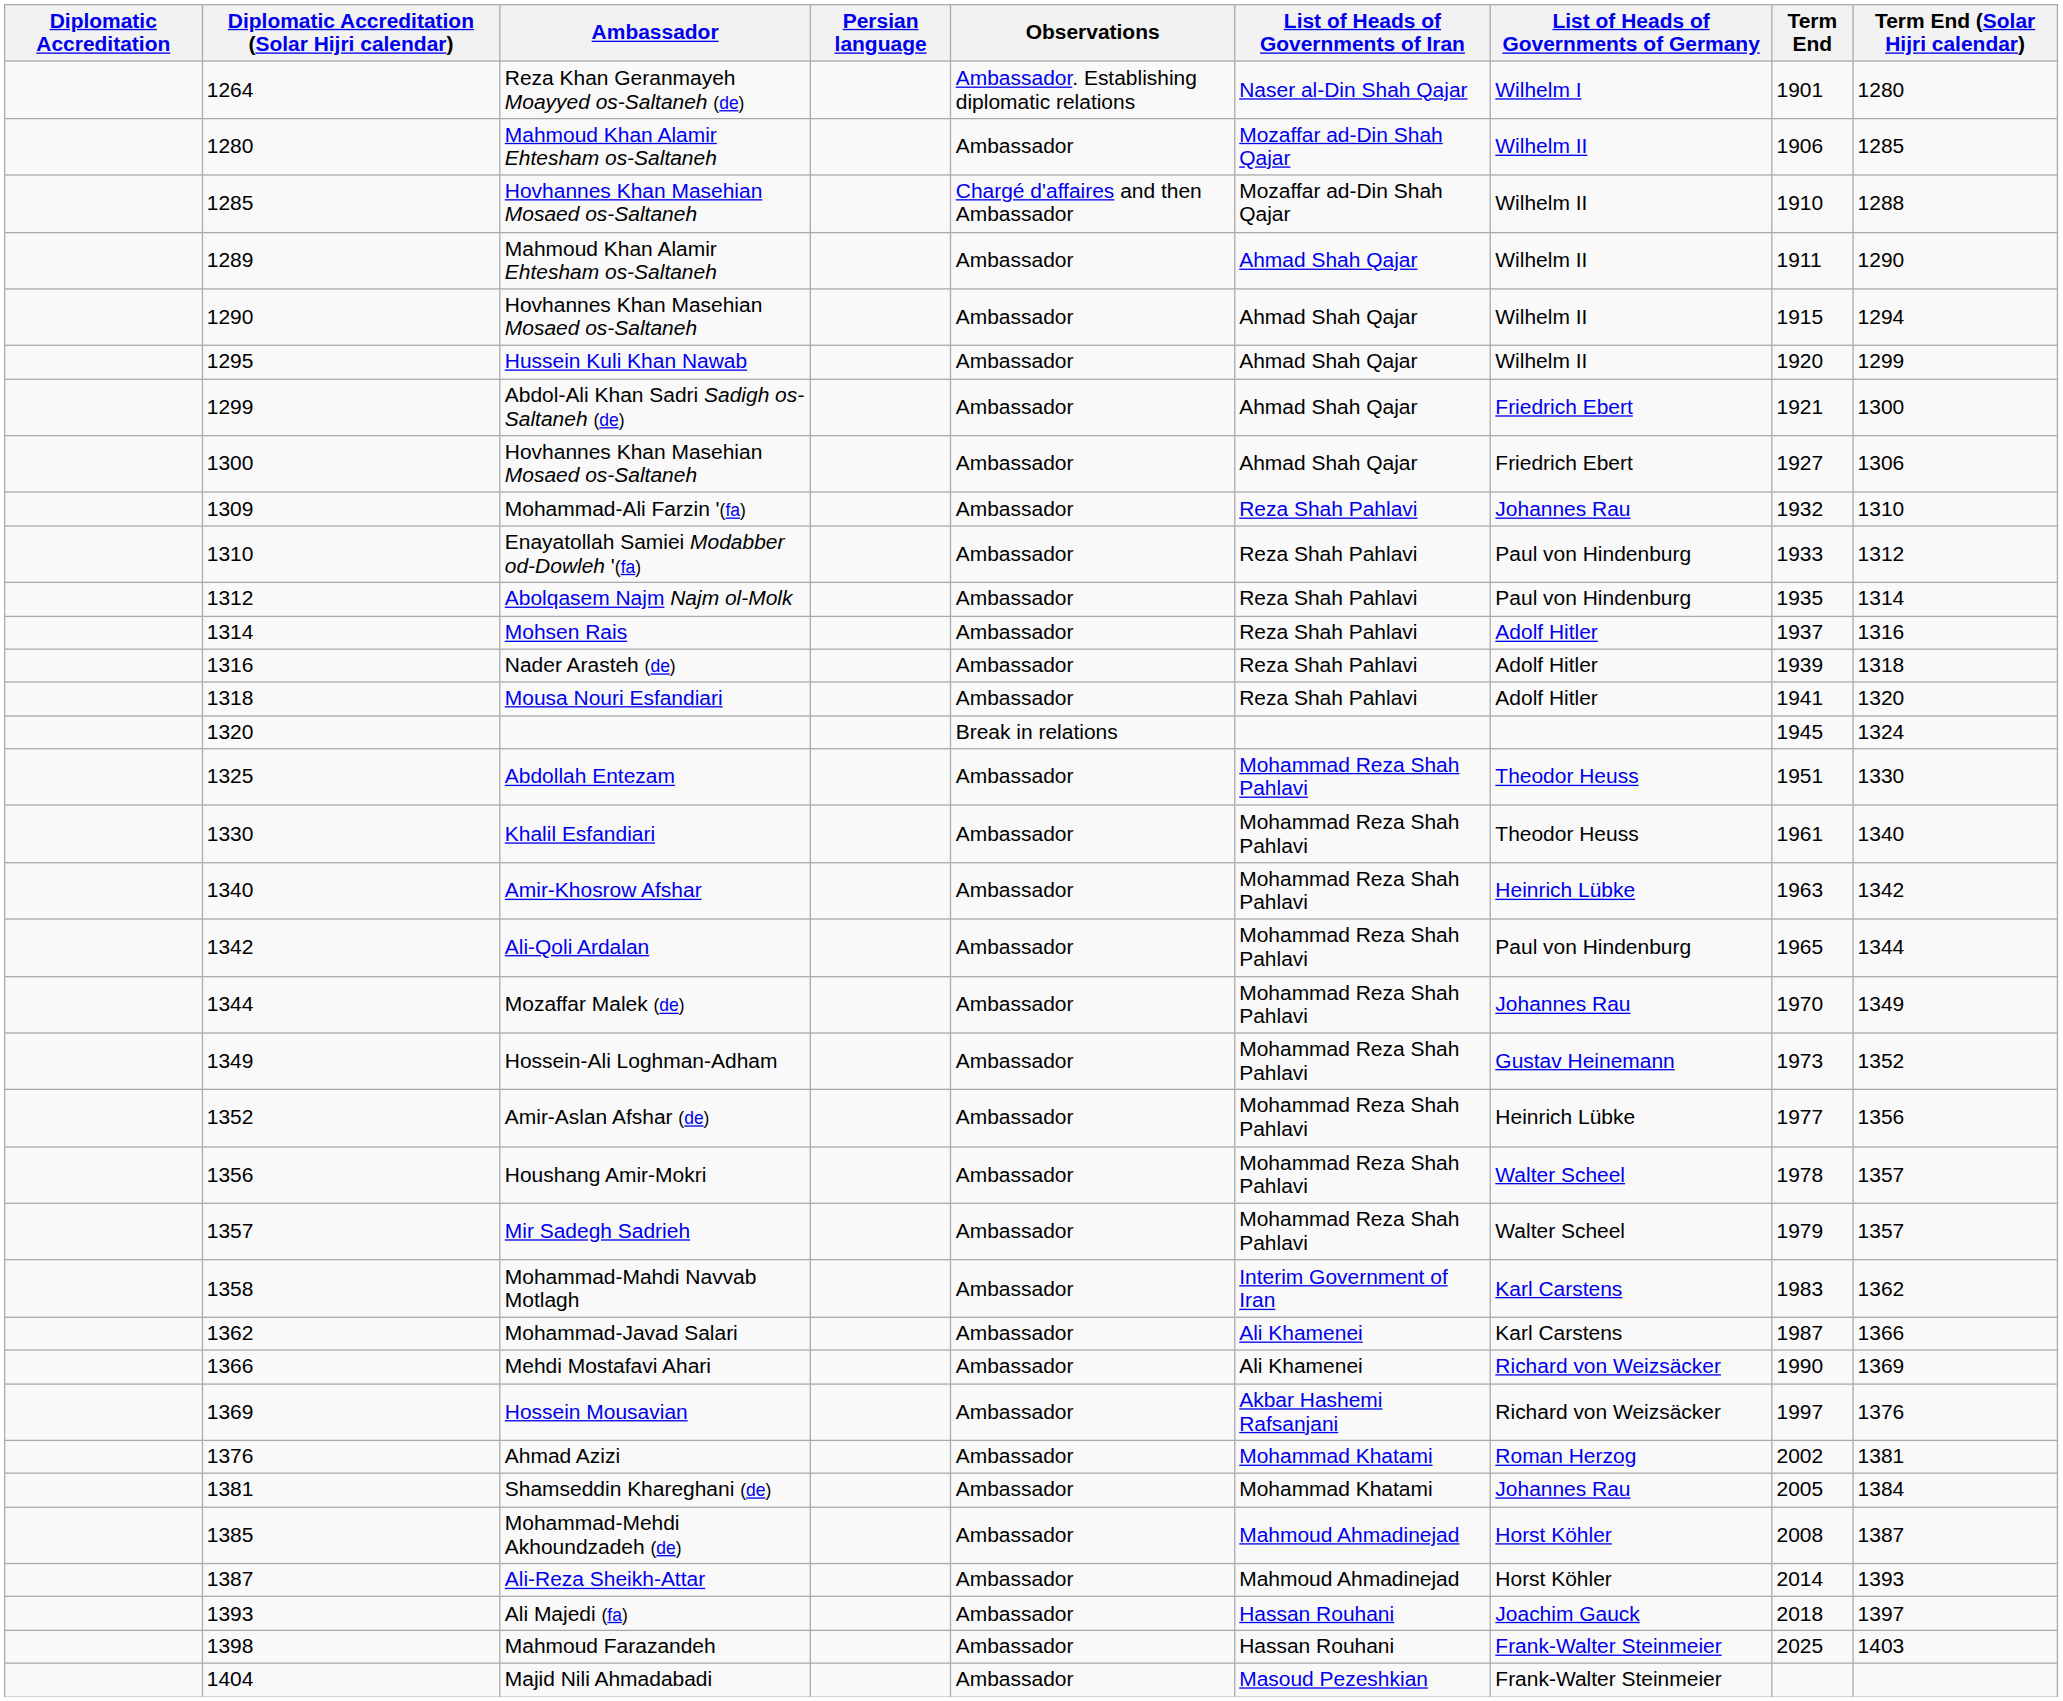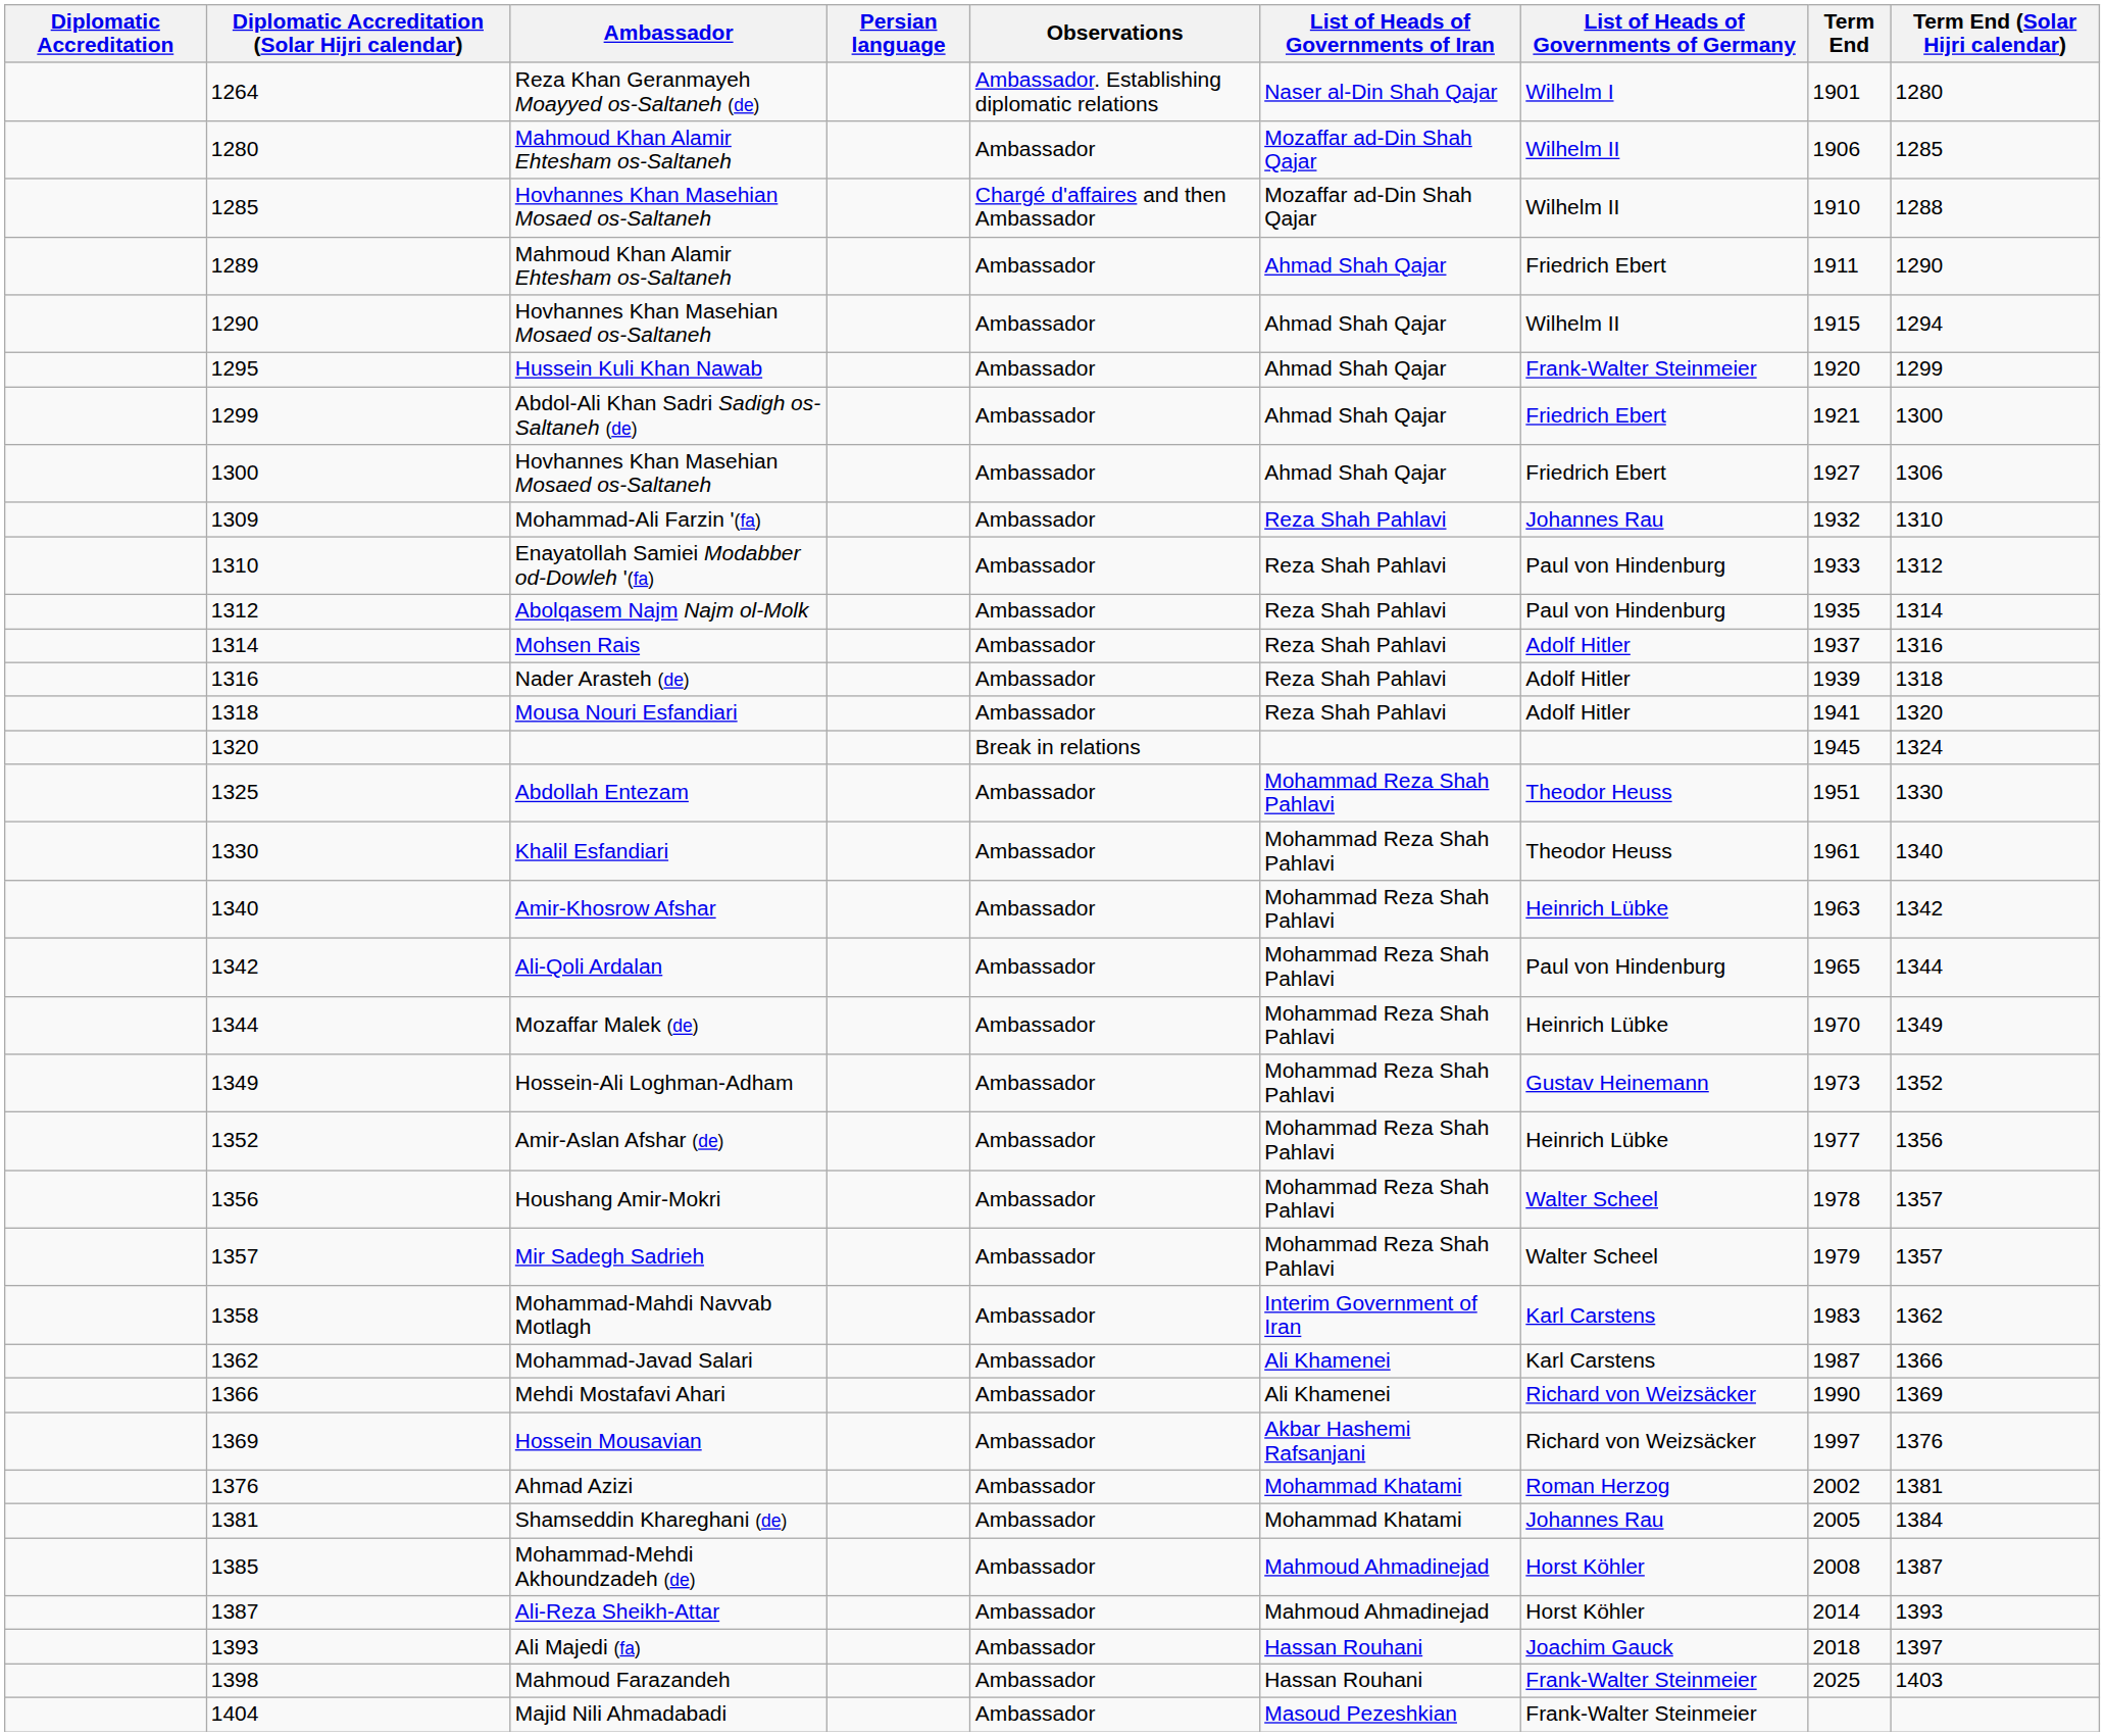 <table class="wikitable sortable">
 <tr>
 <th><a href='#'>Diplomatic Accreditation</a></th>
 <th><a href='#'>Diplomatic Accreditation</a> (<a href='#'>Solar Hijri calendar</a>)</th>
 <th><a href='#'>Ambassador</a></th>
 <th><a href='#'>Persian language</a></th>
 <th>Observations</th>
 <th><a href='#'>List of Heads of Governments of Iran</a></th>
 <th><a href='#'>List of Heads of Governments of Germany</a></th>
 <th>Term End</th>
 <th>Term End (<a href='#'>Solar Hijri calendar</a>)</th>
 </tr>
 <tr>
 <td></td>
 <td>1264</td>
 <td>Reza Khan Geranmayeh <em>Moayyed os-Saltaneh</em> <small>(<a href='#'>de</a>)</small></td>
 <td></td>
 <td><a href='#'>Ambassador</a>. Establishing diplomatic relations</td>
 <td><a href='#'>Naser al-Din Shah Qajar</a></td>
 <td><a href='#'>Wilhelm I</a></td>
 <td>1901</td>
 <td>1280</td>
 </tr>
 <tr>
 <td></td>
 <td>1280</td>
 <td><a href='#'>Mahmoud Khan Alamir</a> <em>Ehtesham os-Saltaneh</em></td>
 <td></td>
 <td>Ambassador</td>
 <td><a href='#'>Mozaffar ad-Din Shah Qajar</a></td>
 <td><a href='#'>Wilhelm II</a></td>
 <td>1906</td>
 <td>1285</td>
 </tr>
 <tr>
 <td></td>
 <td>1285</td>
 <td><a href='#'>Hovhannes Khan Masehian</a> <em>Mosaed os-Saltaneh</em></td>
 <td></td>
 <td><a href='#'>Chargé d'affaires</a> and then Ambassador</td>
 <td>Mozaffar ad-Din Shah Qajar</td>
 <td>Wilhelm II</td>
 <td>1910</td>
 <td>1288</td>
 </tr>
 <tr>
 <td></td>
 <td>1289</td>
 <td>Mahmoud Khan Alamir <em>Ehtesham os-Saltaneh</em></td>
 <td></td>
 <td>Ambassador</td>
 <td><a href='#'>Ahmad Shah Qajar</a></td>
-<td>Wilhelm II</td>
+<td>Friedrich Ebert</td>
 <td>1911</td>
 <td>1290</td>
 </tr>
 <tr>
 <td></td>
 <td>1290</td>
 <td>Hovhannes Khan Masehian <em>Mosaed os-Saltaneh</em></td>
 <td></td>
 <td>Ambassador</td>
 <td>Ahmad Shah Qajar</td>
 <td>Wilhelm II</td>
 <td>1915</td>
 <td>1294</td>
 </tr>
 <tr>
 <td></td>
 <td>1295</td>
 <td><a href='#'>Hussein Kuli Khan Nawab</a></td>
 <td></td>
 <td>Ambassador</td>
 <td>Ahmad Shah Qajar</td>
-<td>Wilhelm II</td>
+<td><a href='#'>Frank-Walter Steinmeier</a></td>
 <td>1920</td>
 <td>1299</td>
 </tr>
 <tr>
 <td></td>
 <td>1299</td>
 <td>Abdol-Ali Khan Sadri <em>Sadigh os-Saltaneh</em> <small>(<a href='#'>de</a>)</small></td>
 <td></td>
 <td>Ambassador</td>
 <td>Ahmad Shah Qajar</td>
 <td><a href='#'>Friedrich Ebert</a></td>
 <td>1921</td>
 <td>1300</td>
 </tr>
 <tr>
 <td></td>
 <td>1300</td>
 <td>Hovhannes Khan Masehian <em>Mosaed os-Saltaneh</em></td>
 <td></td>
 <td>Ambassador</td>
 <td>Ahmad Shah Qajar</td>
 <td>Friedrich Ebert</td>
 <td>1927</td>
 <td>1306</td>
 </tr>
 <tr>
 <td></td>
 <td>1309</td>
 <td>Mohammad-Ali Farzin '<small>(<a href='#'>fa</a>)</small></td>
 <td></td>
 <td>Ambassador</td>
 <td><a href='#'>Reza Shah Pahlavi</a></td>
 <td><a href='#'>Johannes Rau</a></td>
 <td>1932</td>
 <td>1310</td>
 </tr>
 <tr>
 <td></td>
 <td>1310</td>
 <td>Enayatollah Samiei <em>Modabber od-Dowleh</em> '<small>(<a href='#'>fa</a>)</small></td>
 <td></td>
 <td>Ambassador</td>
 <td>Reza Shah Pahlavi</td>
 <td>Paul von Hindenburg</td>
 <td>1933</td>
 <td>1312</td>
 </tr>
 <tr>
 <td></td>
 <td>1312</td>
 <td><a href='#'>Abolqasem Najm</a> <em>Najm ol-Molk</em></td>
 <td></td>
 <td>Ambassador</td>
 <td>Reza Shah Pahlavi</td>
 <td>Paul von Hindenburg</td>
 <td>1935</td>
 <td>1314</td>
 </tr>
 <tr>
 <td></td>
 <td>1314</td>
 <td><a href='#'>Mohsen Rais</a></td>
 <td></td>
 <td>Ambassador</td>
 <td>Reza Shah Pahlavi</td>
 <td><a href='#'>Adolf Hitler</a></td>
 <td>1937</td>
 <td>1316</td>
 </tr>
 <tr>
 <td></td>
 <td>1316</td>
 <td>Nader Arasteh <small>(<a href='#'>de</a>)</small></td>
 <td></td>
 <td>Ambassador</td>
 <td>Reza Shah Pahlavi</td>
 <td>Adolf Hitler</td>
 <td>1939</td>
 <td>1318</td>
 </tr>
 <tr>
 <td></td>
 <td>1318</td>
 <td><a href='#'>Mousa Nouri Esfandiari</a></td>
 <td></td>
 <td>Ambassador</td>
 <td>Reza Shah Pahlavi</td>
 <td>Adolf Hitler</td>
 <td>1941</td>
 <td>1320</td>
 </tr>
 <tr>
 <td></td>
 <td>1320</td>
 <td></td>
 <td></td>
 <td>Break in relations</td>
 <td></td>
 <td></td>
 <td>1945</td>
 <td>1324</td>
 </tr>
 <tr>
 <td></td>
 <td>1325</td>
 <td><a href='#'>Abdollah Entezam</a></td>
 <td></td>
 <td>Ambassador</td>
 <td><a href='#'>Mohammad Reza Shah Pahlavi</a></td>
 <td><a href='#'>Theodor Heuss</a></td>
 <td>1951</td>
 <td>1330</td>
 </tr>
 <tr>
 <td></td>
 <td>1330</td>
 <td><a href='#'>Khalil Esfandiari</a></td>
 <td></td>
 <td>Ambassador</td>
 <td>Mohammad Reza Shah Pahlavi</td>
 <td>Theodor Heuss</td>
 <td>1961</td>
 <td>1340</td>
 </tr>
 <tr>
 <td></td>
 <td>1340</td>
 <td><a href='#'>Amir-Khosrow Afshar</a></td>
 <td></td>
 <td>Ambassador</td>
 <td>Mohammad Reza Shah Pahlavi</td>
 <td><a href='#'>Heinrich Lübke</a></td>
 <td>1963</td>
 <td>1342</td>
 </tr>
 <tr>
 <td></td>
 <td>1342</td>
 <td><a href='#'>Ali-Qoli Ardalan</a></td>
 <td></td>
 <td>Ambassador</td>
 <td>Mohammad Reza Shah Pahlavi</td>
 <td>Paul von Hindenburg</td>
 <td>1965</td>
 <td>1344</td>
 </tr>
 <tr>
 <td></td>
 <td>1344</td>
 <td>Mozaffar Malek <small>(<a href='#'>de</a>)</small></td>
 <td></td>
 <td>Ambassador</td>
 <td>Mohammad Reza Shah Pahlavi</td>
-<td><a href='#'>Johannes Rau</a></td>
+<td>Heinrich Lübke</td>
 <td>1970</td>
 <td>1349</td>
 </tr>
 <tr>
 <td></td>
 <td>1349</td>
 <td>Hossein-Ali Loghman-Adham</td>
 <td></td>
 <td>Ambassador</td>
 <td>Mohammad Reza Shah Pahlavi</td>
 <td><a href='#'>Gustav Heinemann</a></td>
 <td>1973</td>
 <td>1352</td>
 </tr>
 <tr>
 <td></td>
 <td>1352</td>
 <td>Amir-Aslan Afshar <small>(<a href='#'>de</a>)</small></td>
 <td></td>
 <td>Ambassador</td>
 <td>Mohammad Reza Shah Pahlavi</td>
 <td>Heinrich Lübke</td>
 <td>1977</td>
 <td>1356</td>
 </tr>
 <tr>
 <td></td>
 <td>1356</td>
 <td>Houshang Amir-Mokri</td>
 <td></td>
 <td>Ambassador</td>
 <td>Mohammad Reza Shah Pahlavi</td>
 <td><a href='#'>Walter Scheel</a></td>
 <td>1978</td>
 <td>1357</td>
 </tr>
 <tr>
 <td></td>
 <td>1357</td>
 <td><a href='#'>Mir Sadegh Sadrieh</a></td>
 <td></td>
 <td>Ambassador</td>
 <td>Mohammad Reza Shah Pahlavi</td>
 <td>Walter Scheel</td>
 <td>1979</td>
 <td>1357</td>
 </tr>
 <tr>
 <td></td>
 <td>1358</td>
 <td>Mohammad-Mahdi Navvab Motlagh</td>
 <td></td>
 <td>Ambassador</td>
 <td><a href='#'>Interim Government of Iran</a></td>
 <td><a href='#'>Karl Carstens</a></td>
 <td>1983</td>
 <td>1362</td>
 </tr>
 <tr>
 <td></td>
 <td>1362</td>
 <td>Mohammad-Javad Salari</td>
 <td></td>
 <td>Ambassador</td>
 <td><a href='#'>Ali Khamenei</a></td>
 <td>Karl Carstens</td>
 <td>1987</td>
 <td>1366</td>
 </tr>
 <tr>
 <td></td>
 <td>1366</td>
 <td>Mehdi Mostafavi Ahari</td>
 <td></td>
 <td>Ambassador</td>
 <td>Ali Khamenei</td>
 <td><a href='#'>Richard von Weizsäcker</a></td>
 <td>1990</td>
 <td>1369</td>
 </tr>
 <tr>
 <td></td>
 <td>1369</td>
 <td><a href='#'>Hossein Mousavian</a></td>
 <td></td>
 <td>Ambassador</td>
 <td><a href='#'>Akbar Hashemi Rafsanjani</a></td>
 <td>Richard von Weizsäcker</td>
 <td>1997</td>
 <td>1376</td>
 </tr>
 <tr>
 <td></td>
 <td>1376</td>
 <td>Ahmad Azizi</td>
 <td></td>
 <td>Ambassador</td>
 <td><a href='#'>Mohammad Khatami</a></td>
 <td><a href='#'>Roman Herzog</a></td>
 <td>2002</td>
 <td>1381</td>
 </tr>
 <tr>
 <td></td>
 <td>1381</td>
 <td>Shamseddin Khareghani <small>(<a href='#'>de</a>)</small></td>
 <td></td>
 <td>Ambassador</td>
 <td>Mohammad Khatami</td>
 <td><a href='#'>Johannes Rau</a></td>
 <td>2005</td>
 <td>1384</td>
 </tr>
 <tr>
 <td></td>
 <td>1385</td>
 <td>Mohammad-Mehdi Akhoundzadeh <small>(<a href='#'>de</a>)</small></td>
 <td></td>
 <td>Ambassador</td>
 <td><a href='#'>Mahmoud Ahmadinejad</a></td>
 <td><a href='#'>Horst Köhler</a></td>
 <td>2008</td>
 <td>1387</td>
 </tr>
 <tr>
 <td></td>
 <td>1387</td>
 <td><a href='#'>Ali-Reza Sheikh-Attar</a></td>
 <td></td>
 <td>Ambassador</td>
 <td>Mahmoud Ahmadinejad</td>
 <td>Horst Köhler</td>
 <td>2014</td>
 <td>1393</td>
 </tr>
 <tr>
 <td></td>
 <td>1393</td>
 <td>Ali Majedi <small>(<a href='#'>fa</a>)</small></td>
 <td></td>
 <td>Ambassador</td>
 <td><a href='#'>Hassan Rouhani</a></td>
 <td><a href='#'>Joachim Gauck</a></td>
 <td>2018</td>
 <td>1397</td>
 </tr>
 <tr>
 <td></td>
 <td>1398</td>
 <td>Mahmoud Farazandeh</td>
 <td></td>
 <td>Ambassador</td>
 <td>Hassan Rouhani</td>
 <td><a href='#'>Frank-Walter Steinmeier</a></td>
 <td>2025</td>
 <td>1403</td>
 </tr>
 <tr>
 <td></td>
 <td>1404</td>
 <td>Majid Nili Ahmadabadi</td>
 <td></td>
 <td>Ambassador</td>
 <td><a href='#'>Masoud Pezeshkian</a></td>
 <td>Frank-Walter Steinmeier</td>
 <td></td>
 <td></td>
 </tr>
 </table>
